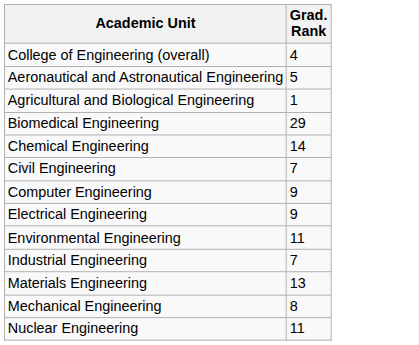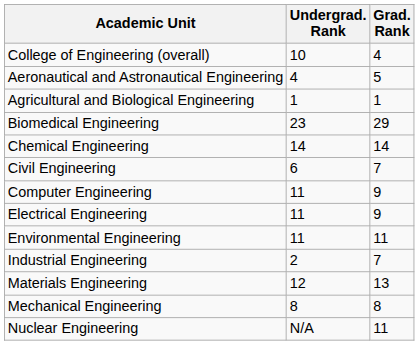 <table class="wikitable sortable">
 <tr>
 <th>Academic Unit</th>
+<th>Undergrad.<br>Rank</th>
 <th>Grad.<br>Rank</th>
 </tr>
 <tr>
 <td>College of Engineering (overall)</td>
+<td>10</td>
 <td>4</td>
 </tr>
 <tr>
 <td>Aeronautical and Astronautical Engineering</td>
+<td>4</td>
 <td>5</td>
 </tr>
 <tr>
 <td>Agricultural and Biological Engineering</td>
 <td>1</td>
+<td>1</td>
 </tr>
 <tr>
 <td>Biomedical Engineering</td>
+<td>23</td>
 <td>29</td>
 </tr>
 <tr>
 <td>Chemical Engineering</td>
 <td>14</td>
+<td>14</td>
 </tr>
 <tr>
 <td>Civil Engineering</td>
+<td>6</td>
 <td>7</td>
 </tr>
 <tr>
 <td>Computer Engineering</td>
+<td>11</td>
 <td>9</td>
 </tr>
 <tr>
 <td>Electrical Engineering</td>
+<td>11</td>
 <td>9</td>
 </tr>
 <tr>
 <td>Environmental Engineering</td>
 <td>11</td>
+<td>11</td>
 </tr>
 <tr>
 <td>Industrial Engineering</td>
+<td>2</td>
 <td>7</td>
 </tr>
 <tr>
 <td>Materials Engineering</td>
+<td>12</td>
 <td>13</td>
 </tr>
 <tr>
 <td>Mechanical Engineering</td>
 <td>8</td>
+<td>8</td>
 </tr>
 <tr>
 <td>Nuclear Engineering</td>
+<td>N/A</td>
 <td>11</td>
 </tr>
 </table>
